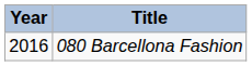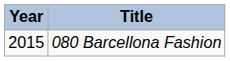 <table class="wikitable">
 <tr>
 <th style="background: #B0C4DE;">Year</th>
 <th style="background: #B0C4DE;">Title</th>
 </tr>
 <tr>
-<td>2016</td>
+<td>2015</td>
 <td><em>080 Barcellona Fashion</em></td>
 </tr>
 </table>
